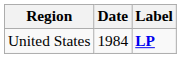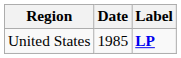 <table class="wikitable">
 <tr>
 <th>Region</th>
 <th>Date</th>
 <th>Label</th>
 </tr>
 <tr>
 <td>United States</td>
-<td>1984</td>
+<td>1985</td>
 <td><strong><a href='#'>LP</a></strong></td>
 </tr>
 </table>
